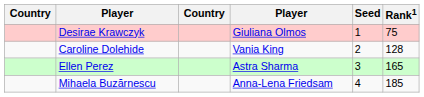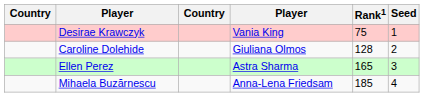 <table class="sortable wikitable">
 <tr>
 <th width="70">Country</th>
 <th width="175">Player</th>
 <th width="70">Country</th>
 <th width="175">Player</th>
+<th>Rank<sup>1</sup></th>
 <th>Seed</th>
-<th>Rank<sup>1</sup></th>
 </tr>
 <tr style="background:#fcc;">
 <td></td>
 <td><a href='#'>Desirae Krawczyk</a></td>
 <td></td>
-<td><a href='#'>Giuliana Olmos</a></td>
+<td><a href='#'>Vania King</a></td>
+<td>75</td>
 <td>1</td>
-<td>75</td>
 </tr>
 <tr>
 <td></td>
 <td><a href='#'>Caroline Dolehide</a></td>
 <td></td>
-<td><a href='#'>Vania King</a></td>
+<td><a href='#'>Giuliana Olmos</a></td>
+<td>128</td>
 <td>2</td>
-<td>128</td>
 </tr>
 <tr style="background:#cfc;">
 <td></td>
 <td><a href='#'>Ellen Perez</a></td>
 <td></td>
 <td><a href='#'>Astra Sharma</a></td>
+<td>165</td>
 <td>3</td>
-<td>165</td>
 </tr>
 <tr>
 <td></td>
 <td><a href='#'>Mihaela Buzărnescu</a></td>
 <td></td>
 <td><a href='#'>Anna-Lena Friedsam</a></td>
+<td>185</td>
 <td>4</td>
-<td>185</td>
 </tr>
 </table>
